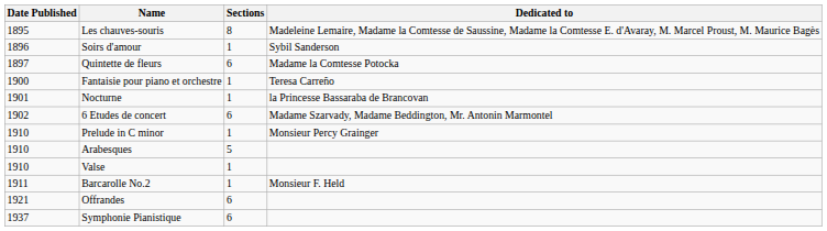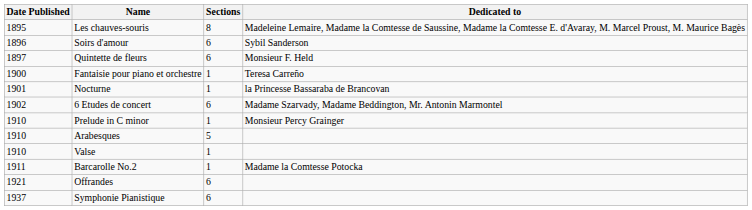 <table class ="wikitable sortable">
 <tr>
 <th>Date Published</th>
 <th>Name</th>
 <th>Sections</th>
 <th>Dedicated to</th>
 </tr>
 <tr>
 <td>1895</td>
 <td>Les chauves-souris</td>
 <td>8</td>
 <td>Madeleine Lemaire, Madame la Comtesse de Saussine, Madame la Comtesse E. d'Avaray, M. Marcel Proust, M. Maurice Bagès</td>
 </tr>
 <tr>
 <td>1896</td>
 <td>Soirs d'amour</td>
-<td>1</td>
+<td>6</td>
 <td>Sybil Sanderson</td>
 </tr>
 <tr>
 <td>1897</td>
 <td>Quintette de fleurs</td>
 <td>6</td>
-<td>Madame la Comtesse Potocka</td>
+<td>Monsieur F. Held</td>
 </tr>
 <tr>
 <td>1900</td>
 <td>Fantaisie pour piano et orchestre</td>
 <td>1</td>
 <td>Teresa Carreño</td>
 </tr>
 <tr>
 <td>1901</td>
 <td>Nocturne</td>
 <td>1</td>
 <td>la Princesse Bassaraba de Brancovan</td>
 </tr>
 <tr>
 <td>1902</td>
 <td>6 Etudes de concert</td>
 <td>6</td>
 <td>Madame Szarvady, Madame Beddington, Mr. Antonin Marmontel</td>
 </tr>
 <tr>
 <td>1910</td>
 <td>Prelude in C minor</td>
 <td>1</td>
 <td>Monsieur Percy Grainger</td>
 </tr>
 <tr>
 <td>1910</td>
 <td>Arabesques</td>
 <td>5</td>
 <td></td>
 </tr>
 <tr>
 <td>1910</td>
 <td>Valse</td>
 <td>1</td>
 <td></td>
 </tr>
 <tr>
 <td>1911</td>
 <td>Barcarolle No.2</td>
 <td>1</td>
-<td>Monsieur F. Held</td>
+<td>Madame la Comtesse Potocka</td>
 </tr>
 <tr>
 <td>1921</td>
 <td>Offrandes</td>
 <td>6</td>
 <td></td>
 </tr>
 <tr>
 <td>1937</td>
 <td>Symphonie Pianistique</td>
 <td>6</td>
 <td></td>
 </tr>
 </table>
